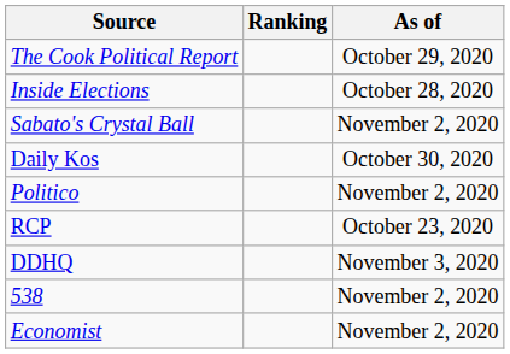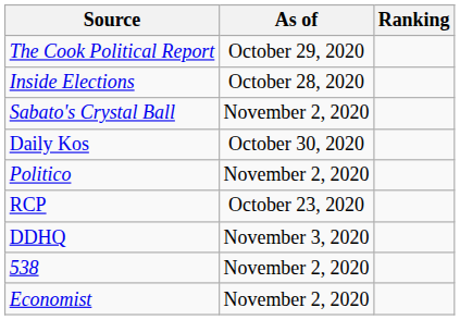 <table class="wikitable" style="text-align:center">
 <tr>
 <th>Source</th>
+<th>As of</th>
 <th>Ranking</th>
-<th>As of</th>
 </tr>
 <tr>
 <td align=left><em><a href='#'>The Cook Political Report</a></em></td>
+<td>October 29, 2020</td>
 <td></td>
-<td>October 29, 2020</td>
 </tr>
 <tr>
 <td align=left><em><a href='#'>Inside Elections</a></em></td>
+<td>October 28, 2020</td>
 <td></td>
-<td>October 28, 2020</td>
 </tr>
 <tr>
 <td align=left><em><a href='#'>Sabato's Crystal Ball</a></em></td>
+<td>November 2, 2020</td>
 <td></td>
-<td>November 2, 2020</td>
 </tr>
 <tr>
 <td align="left"><a href='#'>Daily Kos</a></td>
+<td>October 30, 2020</td>
 <td></td>
-<td>October 30, 2020</td>
 </tr>
 <tr>
 <td align="left"><em><a href='#'>Politico</a></em></td>
+<td>November 2, 2020</td>
 <td></td>
-<td>November 2, 2020</td>
 </tr>
 <tr>
 <td align="left"><a href='#'>RCP</a></td>
+<td>October 23, 2020</td>
 <td></td>
-<td>October 23, 2020</td>
 </tr>
 <tr>
 <td align="left"><a href='#'>DDHQ</a></td>
+<td>November 3, 2020</td>
 <td></td>
-<td>November 3, 2020</td>
 </tr>
 <tr>
 <td align="left"><a href='#'><em>538</em></a></td>
+<td>November 2, 2020</td>
 <td></td>
-<td>November 2, 2020</td>
 </tr>
 <tr>
 <td align="left"><a href='#'><em>Economist</em></a></td>
+<td>November 2, 2020</td>
 <td></td>
-<td>November 2, 2020</td>
 </tr>
 </table>
